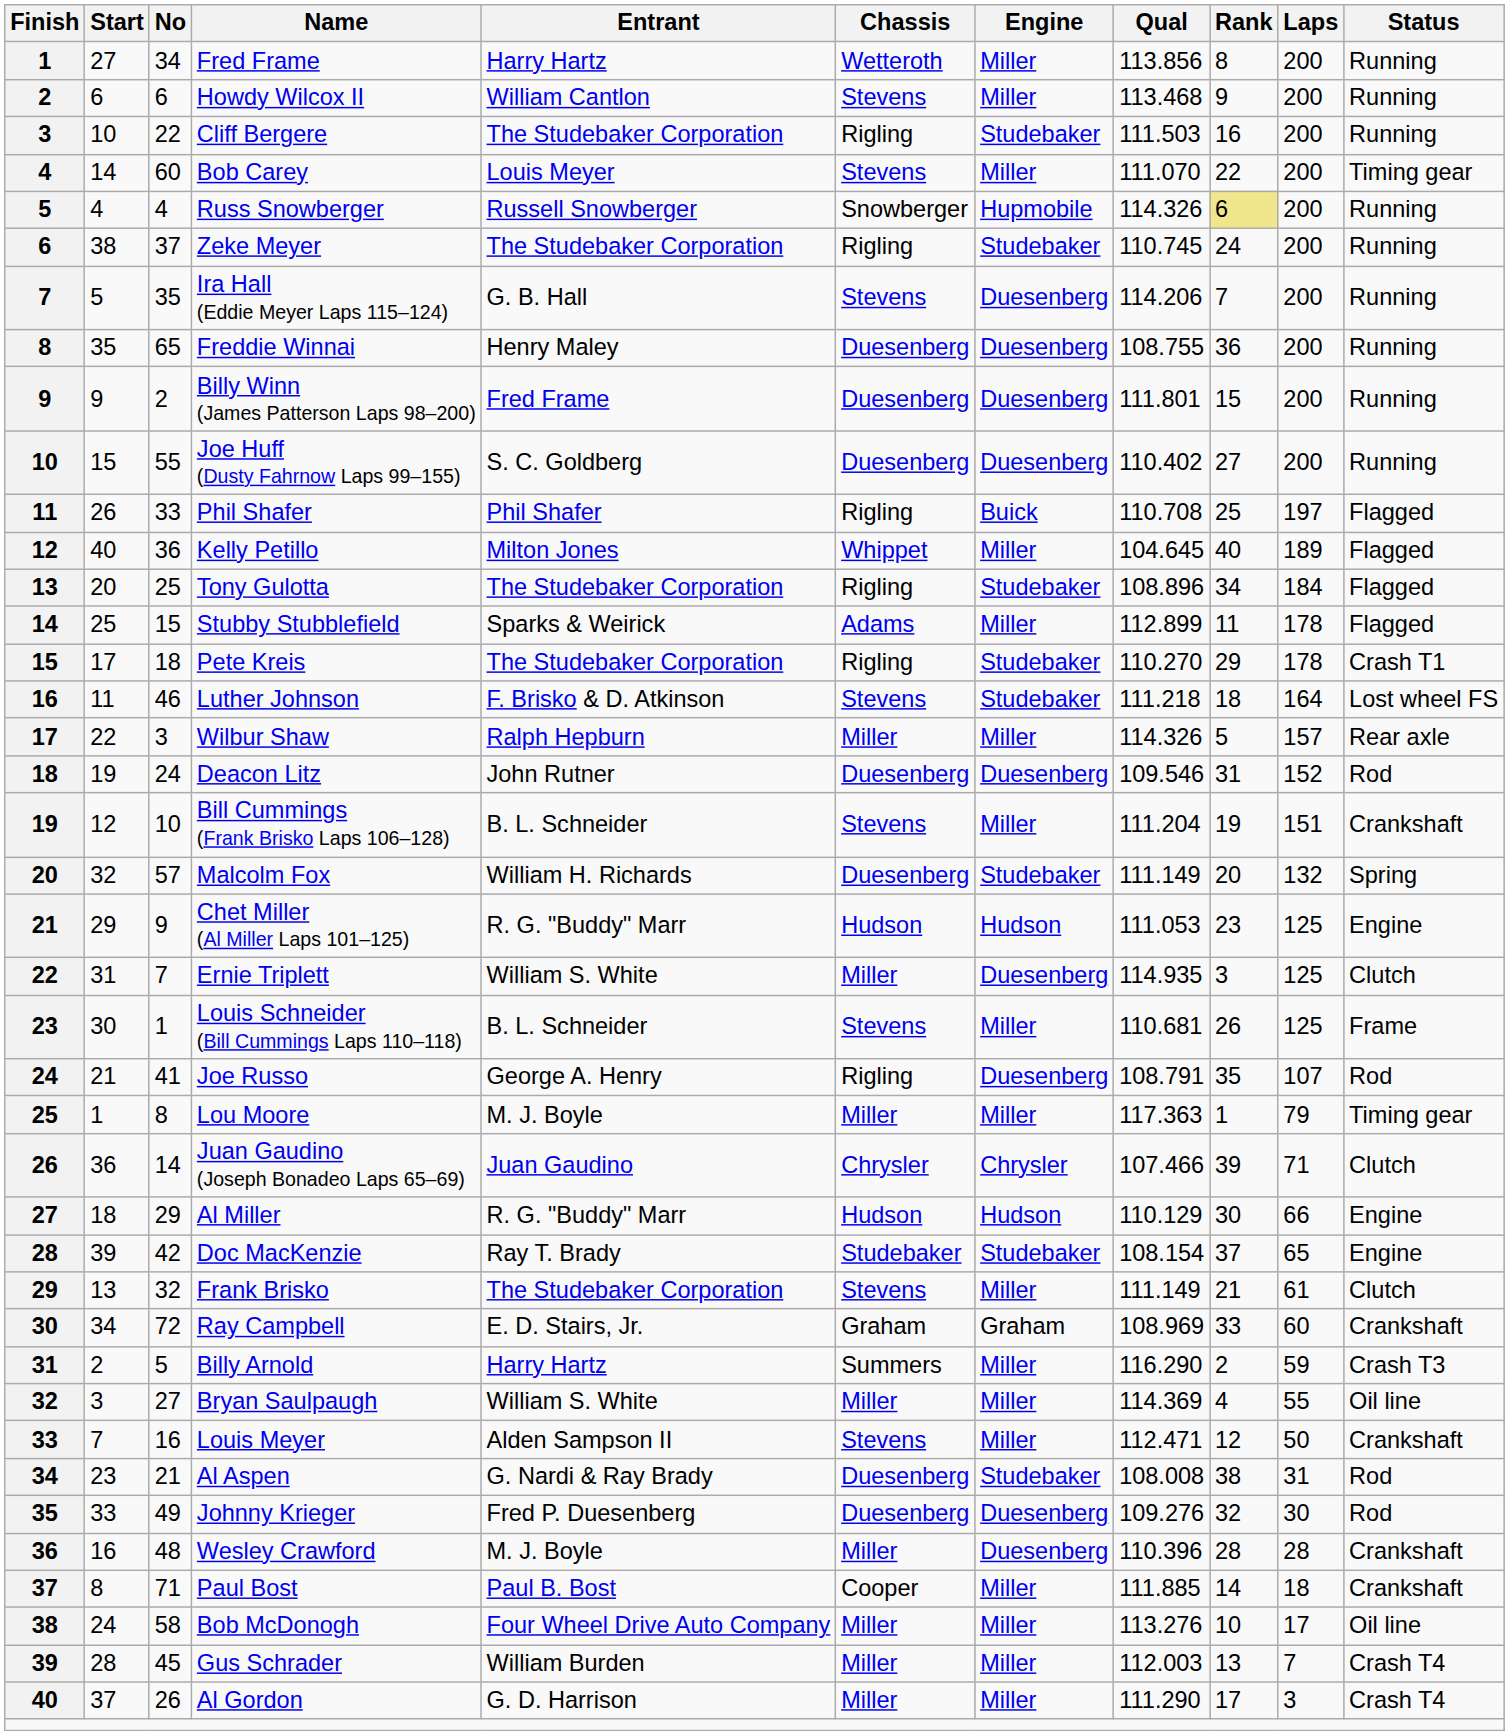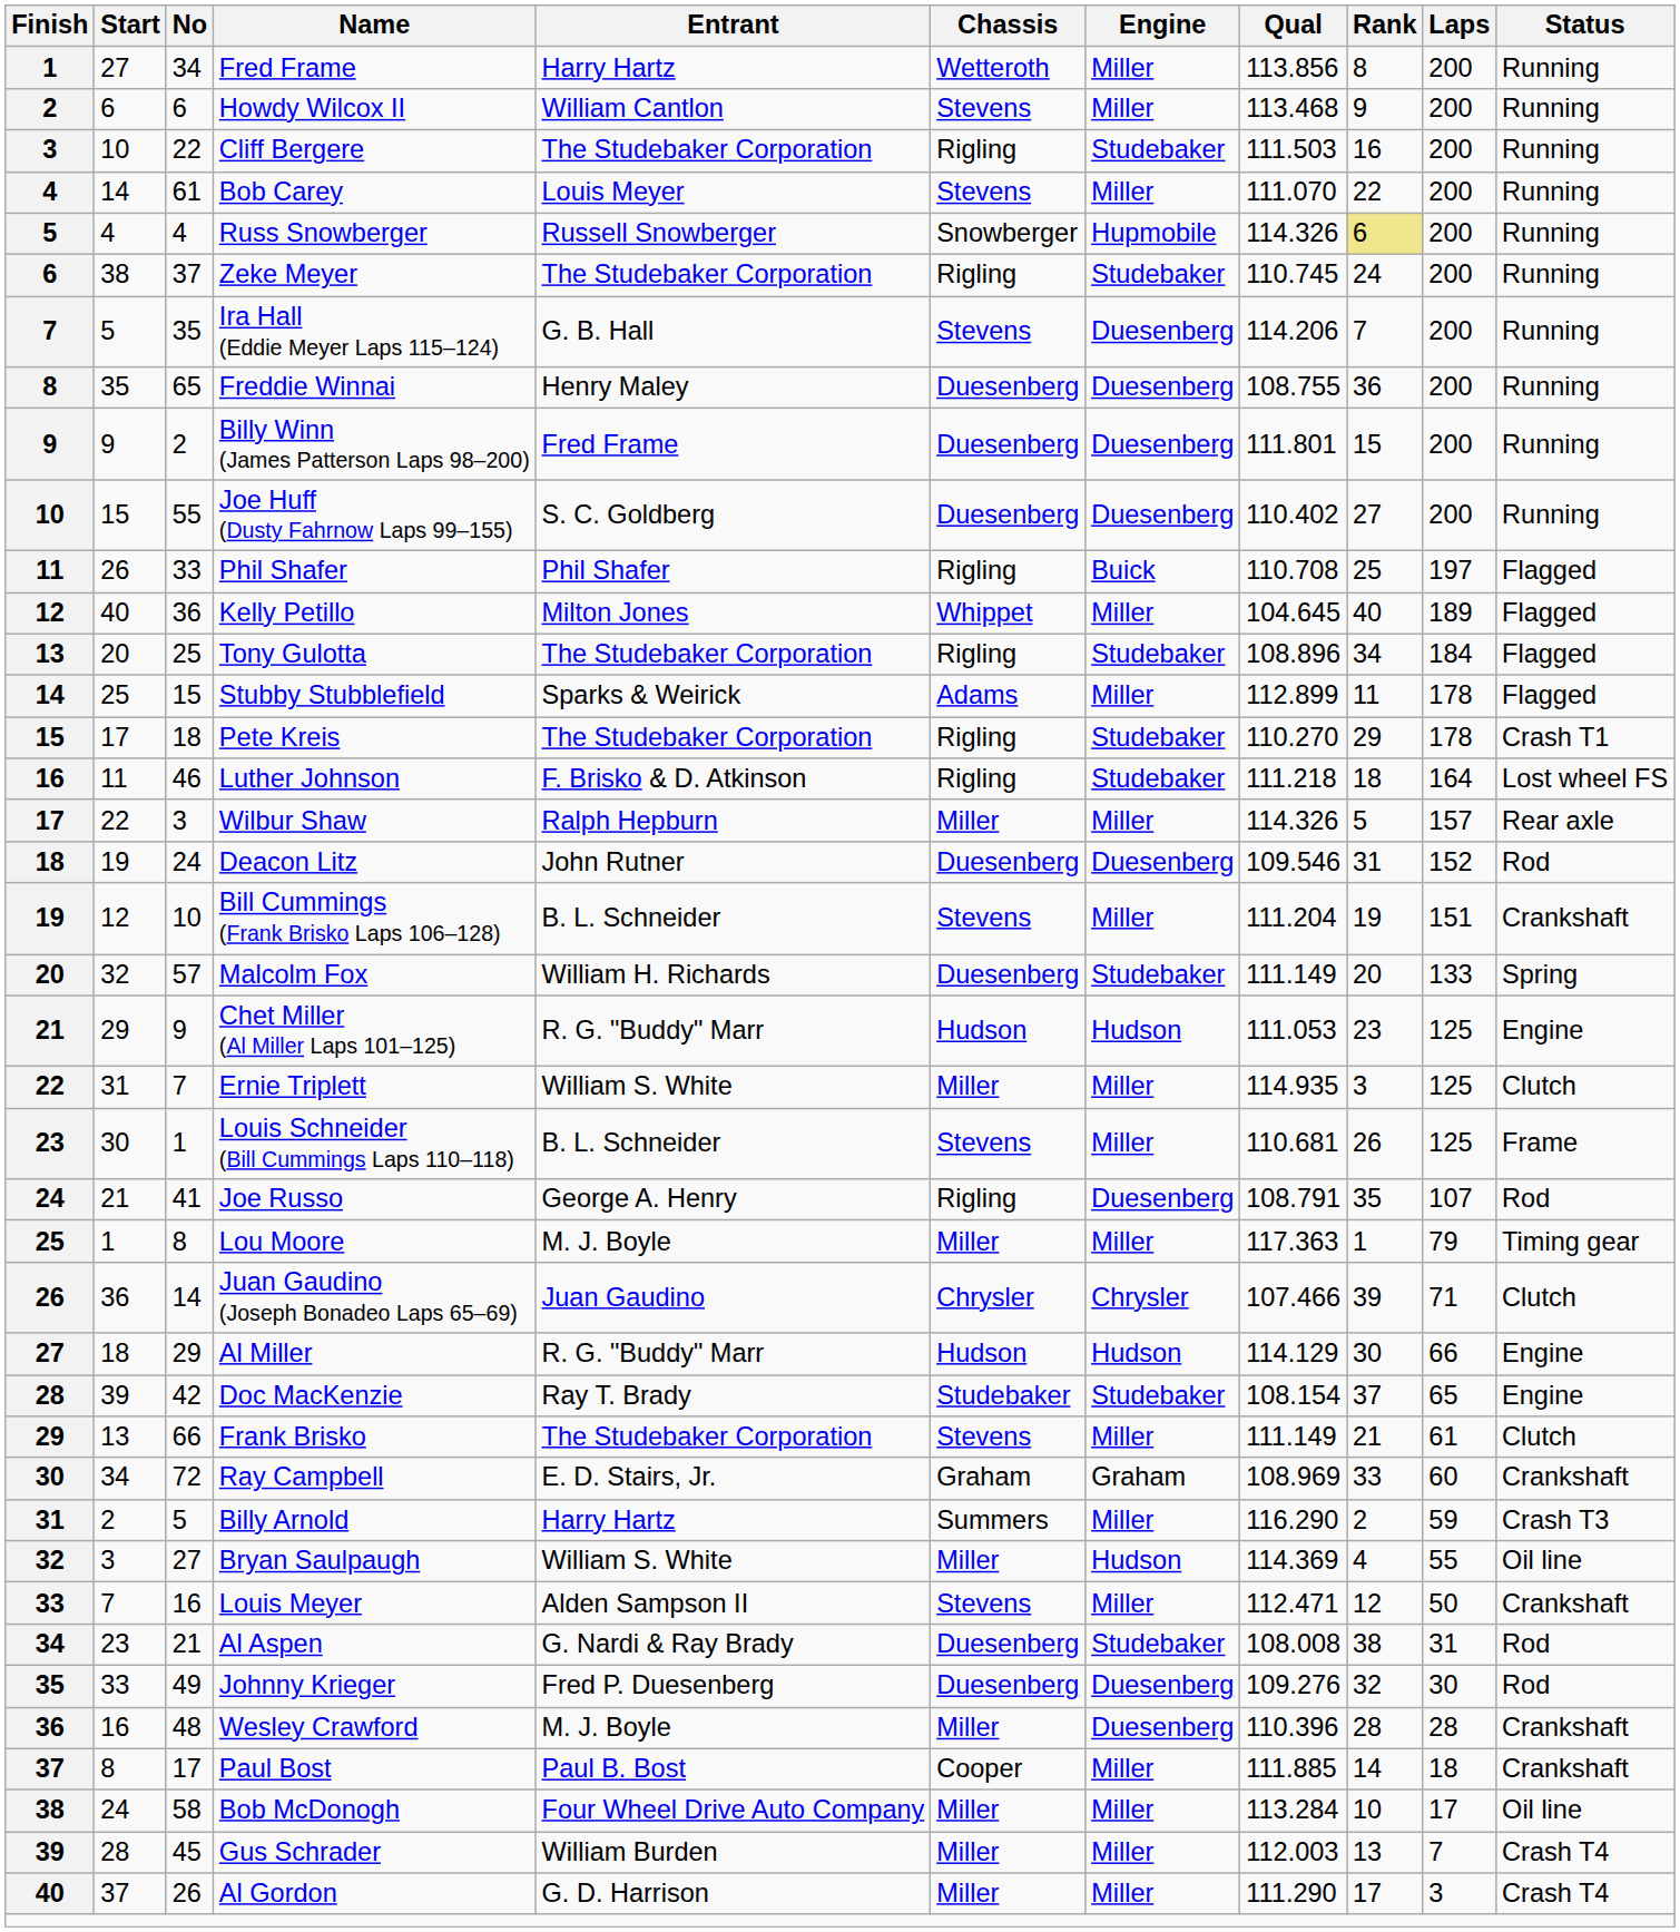 <table class="wikitable">
 <tr>
 <th>Finish</th>
 <th>Start</th>
 <th>No</th>
 <th>Name</th>
 <th>Entrant</th>
 <th>Chassis</th>
 <th>Engine</th>
 <th>Qual</th>
 <th>Rank</th>
 <th>Laps</th>
 <th>Status</th>
 </tr>
 <tr>
 <th>1</th>
 <td>27</td>
 <td>34</td>
 <td> <a href='#'>Fred Frame</a></td>
 <td><a href='#'>Harry Hartz</a></td>
 <td><a href='#'>Wetteroth</a></td>
 <td><a href='#'>Miller</a></td>
 <td>113.856</td>
 <td>8</td>
 <td>200</td>
 <td>Running</td>
 </tr>
 <tr>
 <th>2</th>
 <td>6</td>
 <td>6</td>
 <td> <a href='#'>Howdy Wilcox II</a> <strong></strong></td>
 <td><a href='#'>William Cantlon</a></td>
 <td><a href='#'>Stevens</a></td>
 <td><a href='#'>Miller</a></td>
 <td>113.468</td>
 <td>9</td>
 <td>200</td>
 <td>Running</td>
 </tr>
 <tr>
 <th>3</th>
 <td>10</td>
 <td>22</td>
 <td> <a href='#'>Cliff Bergere</a></td>
 <td><a href='#'>The Studebaker Corporation</a></td>
 <td>Rigling</td>
 <td><a href='#'>Studebaker</a></td>
 <td>111.503</td>
 <td>16</td>
 <td>200</td>
 <td>Running</td>
 </tr>
 <tr>
 <th>4</th>
 <td>14</td>
-<td>60</td>
+<td>61</td>
 <td> <a href='#'>Bob Carey</a> <strong></strong></td>
 <td><a href='#'>Louis Meyer</a></td>
 <td><a href='#'>Stevens</a></td>
 <td><a href='#'>Miller</a></td>
 <td>111.070</td>
 <td>22</td>
 <td>200</td>
-<td>Timing gear</td>
+<td>Running</td>
 </tr>
 <tr>
 <th>5</th>
 <td>4</td>
 <td>4</td>
 <td> <a href='#'>Russ Snowberger</a></td>
 <td><a href='#'>Russell Snowberger</a></td>
 <td>Snowberger</td>
 <td><a href='#'>Hupmobile</a></td>
 <td>114.326</td>
 <td style="background: khaki;">6</td>
 <td>200</td>
 <td>Running</td>
 </tr>
 <tr>
 <th>6</th>
 <td>38</td>
 <td>37</td>
 <td> <a href='#'>Zeke Meyer</a></td>
 <td><a href='#'>The Studebaker Corporation</a></td>
 <td>Rigling</td>
 <td><a href='#'>Studebaker</a></td>
 <td>110.745</td>
 <td>24</td>
 <td>200</td>
 <td>Running</td>
 </tr>
 <tr>
 <th>7</th>
 <td>5</td>
 <td>35</td>
 <td> <a href='#'>Ira Hall</a><br><small>(Eddie Meyer Laps 115–124)</small></td>
 <td>G. B. Hall</td>
 <td><a href='#'>Stevens</a></td>
 <td><a href='#'>Duesenberg</a></td>
 <td>114.206</td>
 <td>7</td>
 <td>200</td>
 <td>Running</td>
 </tr>
 <tr>
 <th>8</th>
 <td>35</td>
 <td>65</td>
 <td> <a href='#'>Freddie Winnai</a></td>
 <td>Henry Maley</td>
 <td><a href='#'>Duesenberg</a></td>
 <td><a href='#'>Duesenberg</a></td>
 <td>108.755</td>
 <td>36</td>
 <td>200</td>
 <td>Running</td>
 </tr>
 <tr>
 <th>9</th>
 <td>9</td>
 <td>2</td>
 <td> <a href='#'>Billy Winn</a><br><small>(James Patterson Laps 98–200)</small></td>
 <td><a href='#'>Fred Frame</a></td>
 <td><a href='#'>Duesenberg</a></td>
 <td><a href='#'>Duesenberg</a></td>
 <td>111.801</td>
 <td>15</td>
 <td>200</td>
 <td>Running</td>
 </tr>
 <tr>
 <th>10</th>
 <td>15</td>
 <td>55</td>
 <td> <a href='#'>Joe Huff</a><br><small>(<a href='#'>Dusty Fahrnow</a> Laps 99–155)</small></td>
 <td>S. C. Goldberg</td>
 <td><a href='#'>Duesenberg</a></td>
 <td><a href='#'>Duesenberg</a></td>
 <td>110.402</td>
 <td>27</td>
 <td>200</td>
 <td>Running</td>
 </tr>
 <tr>
 <th>11</th>
 <td>26</td>
 <td>33</td>
 <td> <a href='#'>Phil Shafer</a></td>
 <td><a href='#'>Phil Shafer</a></td>
 <td>Rigling</td>
 <td><a href='#'>Buick</a></td>
 <td>110.708</td>
 <td>25</td>
 <td>197</td>
 <td>Flagged</td>
 </tr>
 <tr>
 <th>12</th>
 <td>40</td>
 <td>36</td>
 <td> <a href='#'>Kelly Petillo</a> <strong></strong></td>
 <td><a href='#'>Milton Jones</a></td>
 <td><a href='#'>Whippet</a></td>
 <td><a href='#'>Miller</a></td>
 <td>104.645</td>
 <td>40</td>
 <td>189</td>
 <td>Flagged</td>
 </tr>
 <tr>
 <th>13</th>
 <td>20</td>
 <td>25</td>
 <td> <a href='#'>Tony Gulotta</a></td>
 <td><a href='#'>The Studebaker Corporation</a></td>
 <td>Rigling</td>
 <td><a href='#'>Studebaker</a></td>
 <td>108.896</td>
 <td>34</td>
 <td>184</td>
 <td>Flagged</td>
 </tr>
 <tr>
 <th>14</th>
 <td>25</td>
 <td>15</td>
 <td> <a href='#'>Stubby Stubblefield</a></td>
 <td>Sparks & Weirick</td>
 <td><a href='#'>Adams</a></td>
 <td><a href='#'>Miller</a></td>
 <td>112.899</td>
 <td>11</td>
 <td>178</td>
 <td>Flagged</td>
 </tr>
 <tr>
 <th>15</th>
 <td>17</td>
 <td>18</td>
 <td> <a href='#'>Pete Kreis</a></td>
 <td><a href='#'>The Studebaker Corporation</a></td>
 <td>Rigling</td>
 <td><a href='#'>Studebaker</a></td>
 <td>110.270</td>
 <td>29</td>
 <td>178</td>
 <td>Crash T1</td>
 </tr>
 <tr>
 <th>16</th>
 <td>11</td>
 <td>46</td>
 <td> <a href='#'>Luther Johnson</a></td>
 <td><a href='#'>F. Brisko</a> & D. Atkinson</td>
-<td><a href='#'>Stevens</a></td>
+<td>Rigling</td>
 <td><a href='#'>Studebaker</a></td>
 <td>111.218</td>
 <td>18</td>
 <td>164</td>
 <td>Lost wheel FS</td>
 </tr>
 <tr>
 <th>17</th>
 <td>22</td>
 <td>3</td>
 <td> <a href='#'>Wilbur Shaw</a></td>
 <td><a href='#'>Ralph Hepburn</a></td>
 <td><a href='#'>Miller</a></td>
 <td><a href='#'>Miller</a></td>
 <td>114.326</td>
 <td>5</td>
 <td>157</td>
 <td>Rear axle</td>
 </tr>
 <tr>
 <th>18</th>
 <td>19</td>
 <td>24</td>
 <td> <a href='#'>Deacon Litz</a></td>
 <td>John Rutner</td>
 <td><a href='#'>Duesenberg</a></td>
 <td><a href='#'>Duesenberg</a></td>
 <td>109.546</td>
 <td>31</td>
 <td>152</td>
 <td>Rod</td>
 </tr>
 <tr>
 <th>19</th>
 <td>12</td>
 <td>10</td>
 <td> <a href='#'>Bill Cummings</a><br><small>(<a href='#'>Frank Brisko</a> Laps 106–128)</small></td>
 <td>B. L. Schneider</td>
 <td><a href='#'>Stevens</a></td>
 <td><a href='#'>Miller</a></td>
 <td>111.204</td>
 <td>19</td>
 <td>151</td>
 <td>Crankshaft</td>
 </tr>
 <tr>
 <th>20</th>
 <td>32</td>
 <td>57</td>
 <td> <a href='#'>Malcolm Fox</a> <strong></strong></td>
 <td>William H. Richards</td>
 <td><a href='#'>Duesenberg</a></td>
 <td><a href='#'>Studebaker</a></td>
 <td>111.149</td>
 <td>20</td>
-<td>132</td>
+<td>133</td>
 <td>Spring</td>
 </tr>
 <tr>
 <th>21</th>
 <td>29</td>
 <td>9</td>
 <td> <a href='#'>Chet Miller</a><br><small>(<a href='#'>Al Miller</a> Laps 101–125)</small></td>
 <td>R. G. "Buddy" Marr</td>
 <td><a href='#'>Hudson</a></td>
 <td><a href='#'>Hudson</a></td>
 <td>111.053</td>
 <td>23</td>
 <td>125</td>
 <td>Engine</td>
 </tr>
 <tr>
 <th>22</th>
 <td>31</td>
 <td>7</td>
 <td> <a href='#'>Ernie Triplett</a></td>
 <td>William S. White</td>
 <td><a href='#'>Miller</a></td>
-<td><a href='#'>Duesenberg</a></td>
+<td><a href='#'>Miller</a></td>
 <td>114.935</td>
 <td>3</td>
 <td>125</td>
 <td>Clutch</td>
 </tr>
 <tr>
 <th>23</th>
 <td>30</td>
 <td>1</td>
 <td> <a href='#'>Louis Schneider</a> <strong></strong><br><small>(<a href='#'>Bill Cummings</a> Laps 110–118)</small></td>
 <td>B. L. Schneider</td>
 <td><a href='#'>Stevens</a></td>
 <td><a href='#'>Miller</a></td>
 <td>110.681</td>
 <td>26</td>
 <td>125</td>
 <td>Frame</td>
 </tr>
 <tr>
 <th>24</th>
 <td>21</td>
 <td>41</td>
 <td> <a href='#'>Joe Russo</a></td>
 <td>George A. Henry</td>
 <td>Rigling</td>
 <td><a href='#'>Duesenberg</a></td>
 <td>108.791</td>
 <td>35</td>
 <td>107</td>
 <td>Rod</td>
 </tr>
 <tr>
 <th>25</th>
 <td>1</td>
 <td>8</td>
 <td> <a href='#'>Lou Moore</a></td>
 <td>M. J. Boyle</td>
 <td><a href='#'>Miller</a></td>
 <td><a href='#'>Miller</a></td>
 <td>117.363</td>
 <td>1</td>
 <td>79</td>
 <td>Timing gear</td>
 </tr>
 <tr>
 <th>26</th>
 <td>36</td>
 <td>14</td>
 <td> <a href='#'>Juan Gaudino</a> <strong></strong><br><small>(Joseph Bonadeo Laps 65–69)</small></td>
 <td><a href='#'>Juan Gaudino</a></td>
 <td><a href='#'>Chrysler</a></td>
 <td><a href='#'>Chrysler</a></td>
 <td>107.466</td>
 <td>39</td>
 <td>71</td>
 <td>Clutch</td>
 </tr>
 <tr>
 <th>27</th>
 <td>18</td>
 <td>29</td>
 <td> <a href='#'>Al Miller</a> <strong></strong></td>
 <td>R. G. "Buddy" Marr</td>
 <td><a href='#'>Hudson</a></td>
 <td><a href='#'>Hudson</a></td>
-<td>110.129</td>
+<td>114.129</td>
 <td>30</td>
 <td>66</td>
 <td>Engine</td>
 </tr>
 <tr>
 <th>28</th>
 <td>39</td>
 <td>42</td>
 <td> <a href='#'>Doc MacKenzie</a> <strong></strong></td>
 <td>Ray T. Brady</td>
 <td><a href='#'>Studebaker</a></td>
 <td><a href='#'>Studebaker</a></td>
 <td>108.154</td>
 <td>37</td>
 <td>65</td>
 <td>Engine</td>
 </tr>
 <tr>
 <th>29</th>
 <td>13</td>
-<td>32</td>
+<td>66</td>
 <td> <a href='#'>Frank Brisko</a></td>
 <td><a href='#'>The Studebaker Corporation</a></td>
 <td><a href='#'>Stevens</a></td>
 <td><a href='#'>Miller</a></td>
 <td>111.149</td>
 <td>21</td>
 <td>61</td>
 <td>Clutch</td>
 </tr>
 <tr>
 <th>30</th>
 <td>34</td>
 <td>72</td>
 <td> <a href='#'>Ray Campbell</a> <strong></strong></td>
 <td>E. D. Stairs, Jr.</td>
 <td>Graham</td>
 <td>Graham</td>
 <td>108.969</td>
 <td>33</td>
 <td>60</td>
 <td>Crankshaft</td>
 </tr>
 <tr>
 <th>31</th>
 <td>2</td>
 <td>5</td>
 <td> <a href='#'>Billy Arnold</a> <strong></strong></td>
 <td><a href='#'>Harry Hartz</a></td>
 <td>Summers</td>
 <td><a href='#'>Miller</a></td>
 <td>116.290</td>
 <td>2</td>
 <td>59</td>
 <td>Crash T3</td>
 </tr>
 <tr>
 <th>32</th>
 <td>3</td>
 <td>27</td>
 <td> <a href='#'>Bryan Saulpaugh</a> <strong></strong></td>
 <td>William S. White</td>
 <td><a href='#'>Miller</a></td>
-<td><a href='#'>Miller</a></td>
+<td><a href='#'>Hudson</a></td>
 <td>114.369</td>
 <td>4</td>
 <td>55</td>
 <td>Oil line</td>
 </tr>
 <tr>
 <th>33</th>
 <td>7</td>
 <td>16</td>
 <td> <a href='#'>Louis Meyer</a> <strong></strong></td>
 <td>Alden Sampson II</td>
 <td><a href='#'>Stevens</a></td>
 <td><a href='#'>Miller</a></td>
 <td>112.471</td>
 <td>12</td>
 <td>50</td>
 <td>Crankshaft</td>
 </tr>
 <tr>
 <th>34</th>
 <td>23</td>
 <td>21</td>
 <td> <a href='#'>Al Aspen</a></td>
 <td>G. Nardi & Ray Brady</td>
 <td><a href='#'>Duesenberg</a></td>
 <td><a href='#'>Studebaker</a></td>
 <td>108.008</td>
 <td>38</td>
 <td>31</td>
 <td>Rod</td>
 </tr>
 <tr>
 <th>35</th>
 <td>33</td>
 <td>49</td>
 <td> <a href='#'>Johnny Krieger</a> <strong></strong></td>
 <td>Fred P. Duesenberg</td>
 <td><a href='#'>Duesenberg</a></td>
 <td><a href='#'>Duesenberg</a></td>
 <td>109.276</td>
 <td>32</td>
 <td>30</td>
 <td>Rod</td>
 </tr>
 <tr>
 <th>36</th>
 <td>16</td>
 <td>48</td>
 <td> <a href='#'>Wesley Crawford</a></td>
 <td>M. J. Boyle</td>
 <td><a href='#'>Miller</a></td>
 <td><a href='#'>Duesenberg</a></td>
 <td>110.396</td>
 <td>28</td>
 <td>28</td>
 <td>Crankshaft</td>
 </tr>
 <tr>
 <th>37</th>
 <td>8</td>
-<td>71</td>
+<td>17</td>
 <td> <a href='#'>Paul Bost</a></td>
 <td><a href='#'>Paul B. Bost</a></td>
 <td>Cooper</td>
 <td><a href='#'>Miller</a></td>
 <td>111.885</td>
 <td>14</td>
 <td>18</td>
 <td>Crankshaft</td>
 </tr>
 <tr>
 <th>38</th>
 <td>24</td>
 <td>58</td>
 <td> <a href='#'>Bob McDonogh</a></td>
 <td><a href='#'>Four Wheel Drive Auto Company</a></td>
 <td><a href='#'>Miller</a></td>
 <td><a href='#'>Miller</a></td>
-<td>113.276</td>
+<td>113.284</td>
 <td>10</td>
 <td>17</td>
 <td>Oil line</td>
 </tr>
 <tr>
 <th>39</th>
 <td>28</td>
 <td>45</td>
 <td> <a href='#'>Gus Schrader</a> <strong></strong></td>
 <td>William Burden</td>
 <td><a href='#'>Miller</a></td>
 <td><a href='#'>Miller</a></td>
 <td>112.003</td>
 <td>13</td>
 <td>7</td>
 <td>Crash T4</td>
 </tr>
 <tr>
 <th>40</th>
 <td>37</td>
 <td>26</td>
 <td> <a href='#'>Al Gordon</a> <strong></strong></td>
 <td>G. D. Harrison</td>
 <td><a href='#'>Miller</a></td>
 <td><a href='#'>Miller</a></td>
 <td>111.290</td>
 <td>17</td>
 <td>3</td>
 <td>Crash T4</td>
 </tr>
 <tr>
 <td colspan=12 style="text-align:center"></td>
 </tr>
 </table>
